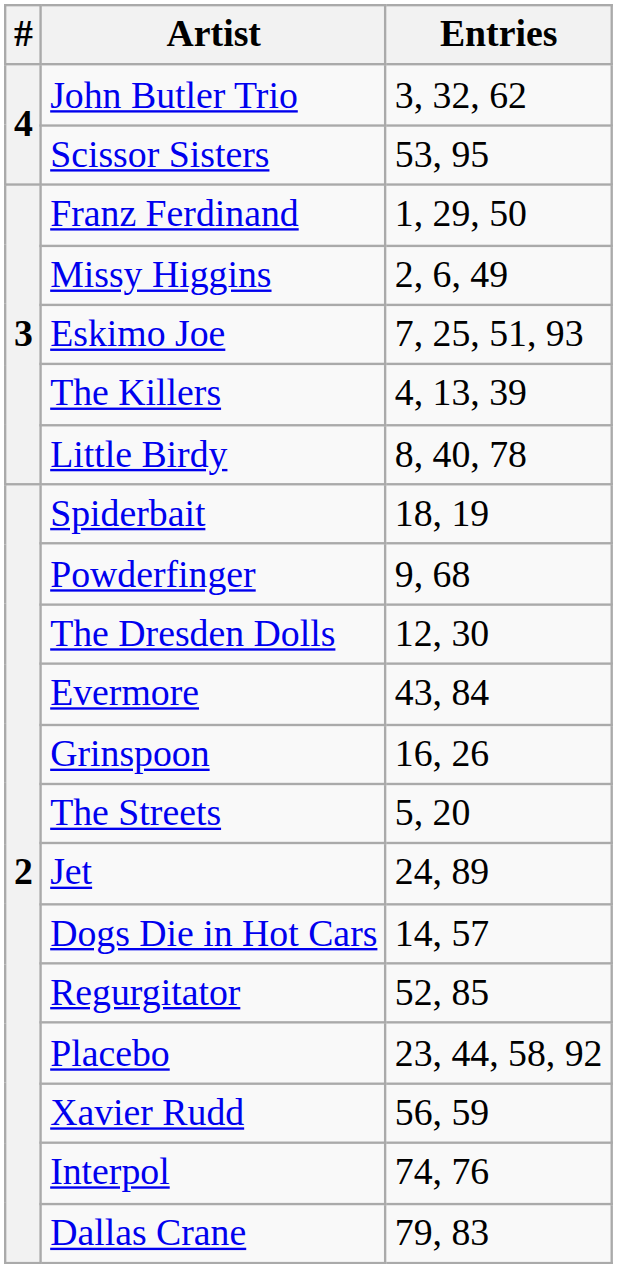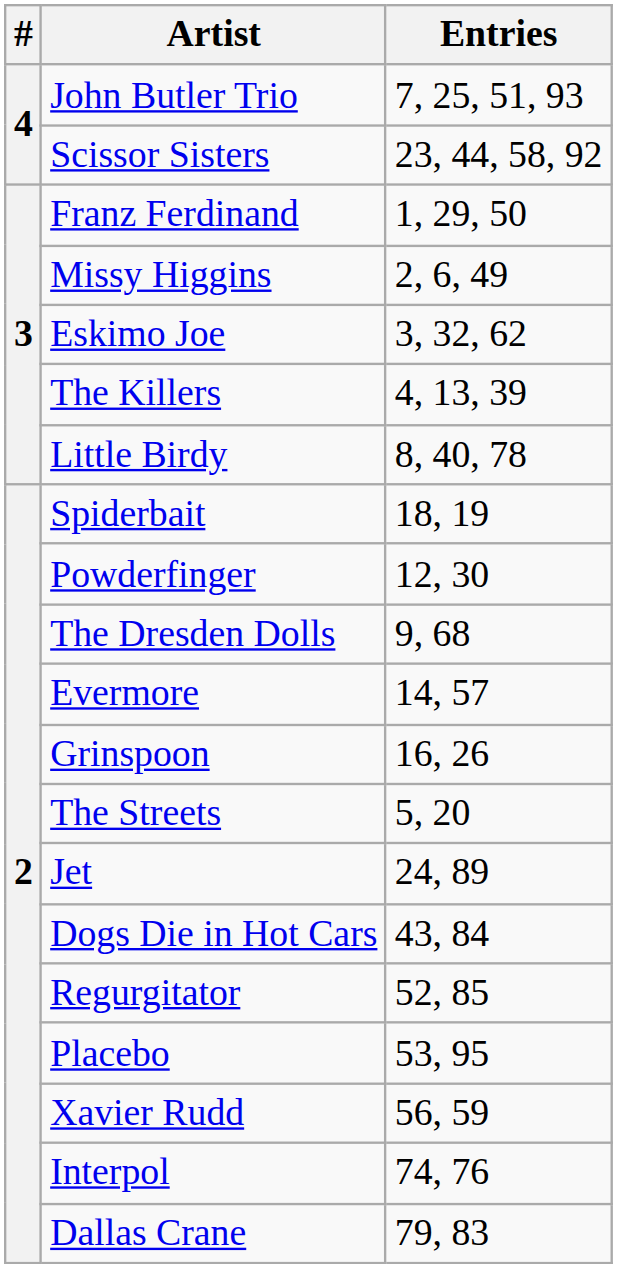 <table class="wikitable sortable">
 <tr>
 <th>#</th>
 <th>Artist</th>
 <th>Entries</th>
 </tr>
 <tr>
 <th rowspan="2">4</th>
 <td><a href='#'>John Butler Trio</a></td>
-<td>3, 32, 62</td>
+<td>7, 25, 51, 93</td>
 </tr>
 <tr>
 <td><a href='#'>Scissor Sisters</a></td>
-<td>53, 95</td>
+<td>23, 44, 58, 92</td>
 </tr>
 <tr>
 <th rowspan="5">3</th>
 <td><a href='#'>Franz Ferdinand</a></td>
 <td>1, 29, 50</td>
 </tr>
 <tr>
 <td><a href='#'>Missy Higgins</a></td>
 <td>2, 6, 49</td>
 </tr>
 <tr>
 <td><a href='#'>Eskimo Joe</a></td>
-<td>7, 25, 51, 93</td>
+<td>3, 32, 62</td>
 </tr>
 <tr>
 <td><a href='#'>The Killers</a></td>
 <td>4, 13, 39</td>
 </tr>
 <tr>
 <td><a href='#'>Little Birdy</a></td>
 <td>8, 40, 78</td>
 </tr>
 <tr>
 <th rowspan="13">2</th>
 <td><a href='#'>Spiderbait</a></td>
 <td>18, 19</td>
 </tr>
 <tr>
 <td><a href='#'>Powderfinger</a></td>
+<td>12, 30</td>
+</tr>
+<tr>
+<td><a href='#'>The Dresden Dolls</a></td>
 <td>9, 68</td>
 </tr>
 <tr>
-<td><a href='#'>The Dresden Dolls</a></td>
-<td>12, 30</td>
-</tr>
-<tr>
 <td><a href='#'>Evermore</a></td>
-<td>43, 84</td>
+<td>14, 57</td>
 </tr>
 <tr>
 <td><a href='#'>Grinspoon</a></td>
 <td>16, 26</td>
 </tr>
 <tr>
 <td><a href='#'>The Streets</a></td>
 <td>5, 20</td>
 </tr>
 <tr>
 <td><a href='#'>Jet</a></td>
 <td>24, 89</td>
 </tr>
 <tr>
 <td><a href='#'>Dogs Die in Hot Cars</a></td>
-<td>14, 57</td>
+<td>43, 84</td>
 </tr>
 <tr>
 <td><a href='#'>Regurgitator</a></td>
 <td>52, 85</td>
 </tr>
 <tr>
 <td><a href='#'>Placebo</a></td>
-<td>23, 44, 58, 92</td>
+<td>53, 95</td>
 </tr>
 <tr>
 <td><a href='#'>Xavier Rudd</a></td>
 <td>56, 59</td>
 </tr>
 <tr>
 <td><a href='#'>Interpol</a></td>
 <td>74, 76</td>
 </tr>
 <tr>
 <td><a href='#'>Dallas Crane</a></td>
 <td>79, 83</td>
 </tr>
 </table>
